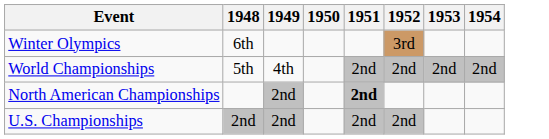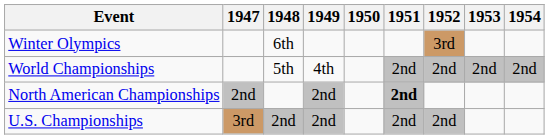 <table class="wikitable">
 <tr>
 <th>Event</th>
+<th>1947</th>
 <th>1948</th>
 <th>1949</th>
 <th>1950</th>
 <th>1951</th>
 <th>1952</th>
 <th>1953</th>
 <th>1954</th>
 </tr>
 <tr>
 <td><a href='#'>Winter Olympics</a></td>
+<td></td>
 <td align="center">6th</td>
 <td></td>
 <td></td>
 <td></td>
 <td bgcolor="CC9966"  align="center">3rd</td>
 <td></td>
 <td></td>
 </tr>
 <tr>
 <td><a href='#'>World Championships</a></td>
+<td></td>
 <td align="center">5th</td>
 <td align="center">4th</td>
 <td></td>
 <td bgcolor="silver" align="center">2nd</td>
 <td bgcolor="silver" align="center">2nd</td>
 <td bgcolor="silver" align="center">2nd</td>
 <td bgcolor="silver" align="center">2nd</td>
 </tr>
 <tr>
 <td><a href='#'>North American Championships</a></td>
+<td bgcolor="silver" align="center">2nd</td>
 <td></td>
 <td bgcolor="silver" align="center">2nd</td>
 <td></td>
 <td bgcolor="silver" align="center"><strong>2nd</strong></td>
 <td></td>
 <td></td>
 <td></td>
 </tr>
 <tr>
 <td><a href='#'>U.S. Championships</a></td>
+<td bgcolor="CC9966" align="center">3rd</td>
 <td bgcolor="silver" align="center">2nd</td>
 <td bgcolor="silver" align="center">2nd</td>
 <td></td>
 <td bgcolor="silver" align="center">2nd</td>
 <td bgcolor="silver" align="center">2nd</td>
 <td></td>
 <td></td>
 </tr>
 </table>
